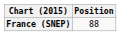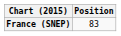 <table class="wikitable plainrowheaders" style="text-align:center">
 <tr>
 <th scope="col">Chart (2015)</th>
 <th scope="col">Position</th>
 </tr>
 <tr>
 <th scope="row">France (SNEP)</th>
-<td>88</td>
+<td>83</td>
 </tr>
 </table>
